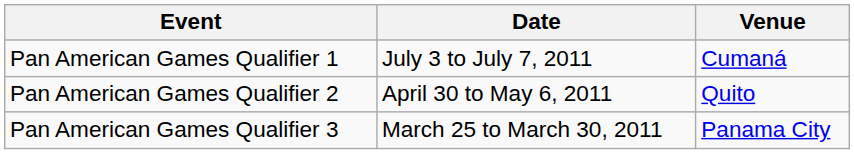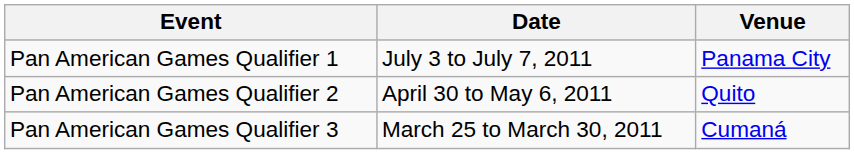 <table class="wikitable" width=600>
 <tr>
 <th>Event</th>
 <th>Date</th>
 <th>Venue</th>
 </tr>
 <tr>
 <td>Pan American Games Qualifier 1</td>
 <td>July 3 to July 7, 2011</td>
-<td> <a href='#'>Cumaná</a></td>
+<td> <a href='#'>Panama City</a></td>
 </tr>
 <tr>
 <td>Pan American Games Qualifier 2</td>
 <td>April 30 to May 6, 2011</td>
 <td> <a href='#'>Quito</a></td>
 </tr>
 <tr>
 <td>Pan American Games Qualifier 3</td>
 <td>March 25 to March 30, 2011</td>
-<td> <a href='#'>Panama City</a></td>
+<td> <a href='#'>Cumaná</a></td>
 </tr>
 </table>
